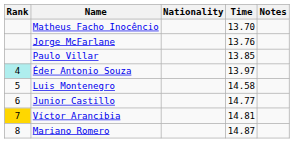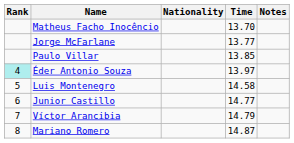 <table class="wikitable sortable" style="text-align:center">
 <tr>
 <th>Rank</th>
 <th>Name</th>
 <th>Nationality</th>
 <th>Time</th>
 <th>Notes</th>
 </tr>
 <tr>
 <td></td>
 <td align=left><a href='#'>Matheus Facho Inocêncio</a></td>
 <td align=left></td>
 <td>13.70</td>
 <td></td>
 </tr>
 <tr>
 <td></td>
 <td align=left><a href='#'>Jorge McFarlane</a></td>
 <td align=left></td>
-<td>13.76</td>
+<td>13.77</td>
 <td></td>
 </tr>
 <tr>
 <td></td>
 <td align=left><a href='#'>Paulo Villar</a></td>
 <td align=left></td>
 <td>13.85</td>
 <td></td>
 </tr>
 <tr>
 <td style="background: paleturquoise;">4</td>
 <td align=left><a href='#'>Éder Antonio Souza</a></td>
 <td align=left></td>
 <td>13.97</td>
 <td></td>
 </tr>
 <tr>
 <td>5</td>
 <td align=left><a href='#'>Luis Montenegro</a></td>
 <td align=left></td>
 <td>14.58</td>
 <td></td>
 </tr>
 <tr>
 <td>6</td>
 <td align=left><a href='#'>Junior Castillo</a></td>
 <td align=left></td>
 <td>14.77</td>
 <td></td>
 </tr>
 <tr>
-<td style="background: gold;">7</td>
+<td>7</td>
 <td align=left><a href='#'>Víctor Arancibia</a></td>
 <td align=left></td>
-<td>14.81</td>
+<td>14.79</td>
 <td></td>
 </tr>
 <tr>
 <td>8</td>
 <td align=left><a href='#'>Mariano Romero</a></td>
 <td align=left></td>
 <td>14.87</td>
 <td></td>
 </tr>
 </table>
